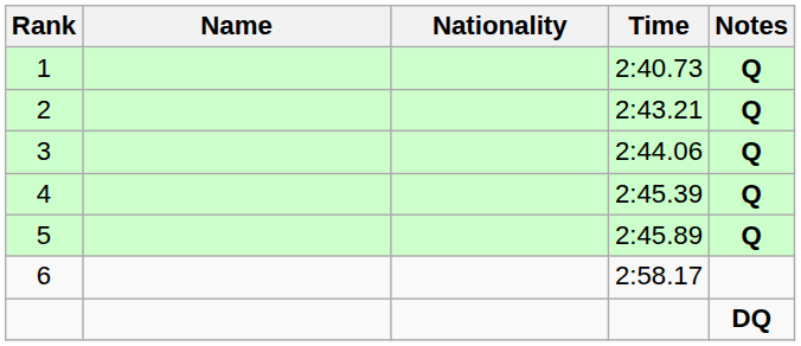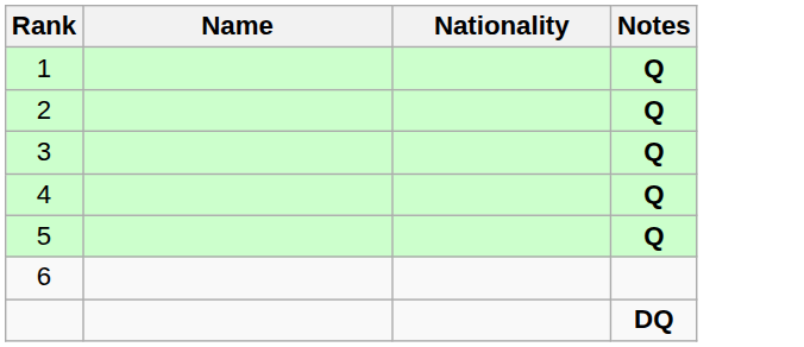 <table class="wikitable sortable" style="text-align:center">
 <tr>
 <th>Rank</th>
 <th style="width:180px">Name</th>
 <th style="width:125px">Nationality</th>
-<th>Time</th>
 <th>Notes</th>
 </tr>
 <tr style="background:#cfc;">
 <td>1</td>
 <td style="text-align:left;"></td>
 <td style="text-align:left;"></td>
-<td>2:40.73</td>
 <td><strong>Q</strong></td>
 </tr>
 <tr style="background:#cfc;">
 <td>2</td>
 <td style="text-align:left;"></td>
 <td style="text-align:left;"></td>
-<td>2:43.21</td>
 <td><strong>Q</strong></td>
 </tr>
 <tr style="background:#cfc;">
 <td>3</td>
 <td style="text-align:left;"></td>
 <td style="text-align:left;"></td>
-<td>2:44.06</td>
 <td><strong>Q</strong></td>
 </tr>
 <tr style="background:#cfc;">
 <td>4</td>
 <td style="text-align:left;"></td>
 <td style="text-align:left;"></td>
-<td>2:45.39</td>
 <td><strong>Q</strong></td>
 </tr>
 <tr style="background:#cfc;">
 <td>5</td>
 <td style="text-align:left;"></td>
 <td style="text-align:left;"></td>
-<td>2:45.89</td>
 <td><strong>Q</strong></td>
 </tr>
 <tr>
 <td>6</td>
 <td style="text-align:left;"></td>
 <td style="text-align:left;"></td>
-<td>2:58.17</td>
 <td></td>
 </tr>
 <tr>
 <td></td>
 <td style="text-align:left;"></td>
 <td style="text-align:left;"></td>
-<td></td>
 <td><strong>DQ</strong></td>
 </tr>
 </table>
